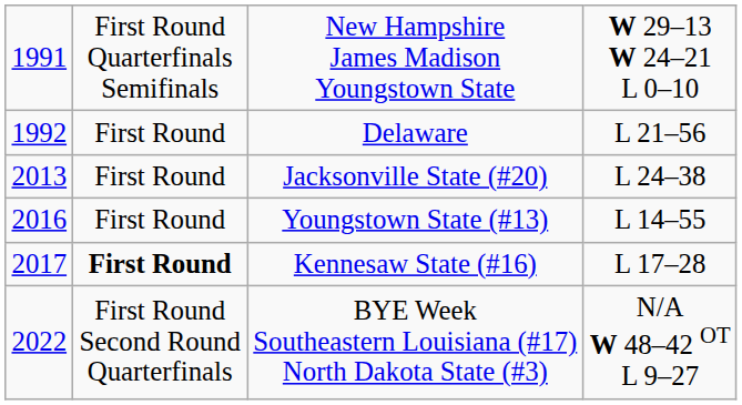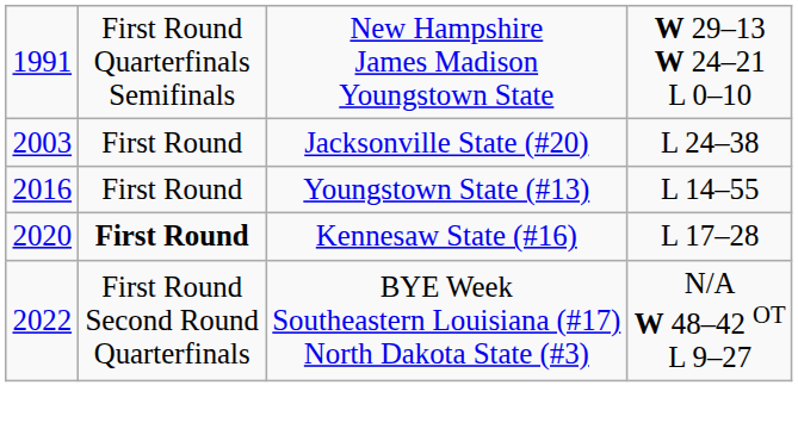 <table class="wikitable">
 <tr align="center">
 <td><a href='#'>1991</a></td>
 <td>First Round<br>Quarterfinals<br>Semifinals</td>
 <td><a href='#'>New Hampshire</a><br><a href='#'>James Madison</a><br><a href='#'>Youngstown State</a></td>
 <td><strong>W</strong> 29–13<br><strong>W</strong> 24–21<br>L 0–10</td>
 </tr>
 <tr align="center">
-<td><a href='#'>1992</a></td>
-<td>First Round</td>
-<td><a href='#'>Delaware</a></td>
-<td>L 21–56</td>
-</tr>
-<tr align="center">
-<td><a href='#'>2013</a></td>
+<td><a href='#'>2003</a></td>
 <td>First Round</td>
 <td><a href='#'>Jacksonville State (#20)</a></td>
 <td>L 24–38</td>
 </tr>
 <tr align="center">
 <td><a href='#'>2016</a></td>
 <td>First Round</td>
 <td><a href='#'>Youngstown State (#13)</a></td>
 <td>L 14–55</td>
 </tr>
 <tr align="center">
-<td><a href='#'>2017</a></td>
+<td><a href='#'>2020</a></td>
 <td><strong>First Round</strong></td>
 <td><a href='#'>Kennesaw State (#16)</a></td>
 <td>L 17–28</td>
 </tr>
 <tr align="center">
 <td><a href='#'>2022</a></td>
 <td>First Round<br>Second Round<br>Quarterfinals</td>
 <td>BYE Week<br><a href='#'>Southeastern Louisiana (#17)</a><br><a href='#'>North Dakota State (#3)</a></td>
 <td>N/A<br><strong>W</strong> 48–42 <sup>OT</sup><br>L 9–27</td>
 </tr>
 </table>
